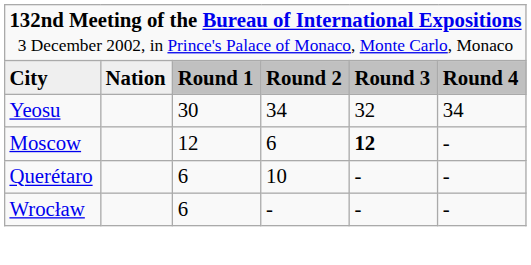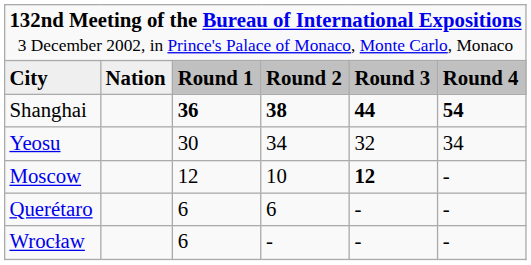 <table class="wikitable" style="width:auto;">
 <tr>
 <td colspan="6" style="text-align:center;"><strong>132nd Meeting of the <a href='#'>Bureau of International Expositions</a></strong><br><small>3 December 2002, in <a href='#'>Prince's Palace of Monaco</a>, <a href='#'>Monte Carlo</a>, Monaco</small></td>
 </tr>
 <tr style="background:#efefef;">
 <td><strong>City</strong></td>
 <td><strong>Nation</strong></td>
 <td style="background:silver;"><strong>Round 1</strong></td>
 <td style="background:silver;"><strong>Round 2</strong></td>
 <td style="background:silver;"><strong>Round 3</strong></td>
 <td style="background:silver;"><strong>Round 4</strong></td>
 </tr>
 <tr>
+<td>Shanghai</td>
+<td></td>
+<td><strong>36</strong></td>
+<td><strong>38</strong></td>
+<td><strong>44</strong></td>
+<td><strong>54</strong></td>
+</tr>
+<tr>
 <td><a href='#'>Yeosu</a></td>
 <td></td>
 <td>30</td>
 <td>34</td>
 <td>32</td>
 <td>34</td>
 </tr>
 <tr>
 <td><a href='#'>Moscow</a></td>
 <td></td>
 <td>12</td>
-<td>6</td>
+<td>10</td>
 <td><strong>12</strong></td>
 <td>-</td>
 </tr>
 <tr>
 <td><a href='#'>Querétaro</a></td>
 <td></td>
 <td>6</td>
-<td>10</td>
+<td>6</td>
 <td>-</td>
 <td>-</td>
 </tr>
 <tr>
 <td><a href='#'>Wrocław</a></td>
 <td></td>
 <td>6</td>
 <td>-</td>
 <td>-</td>
 <td>-</td>
 </tr>
 </table>
